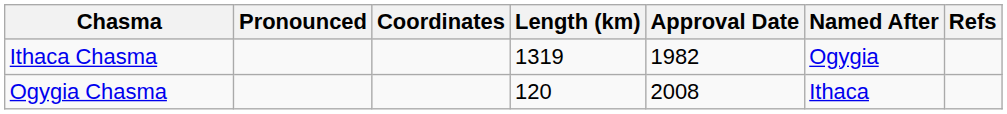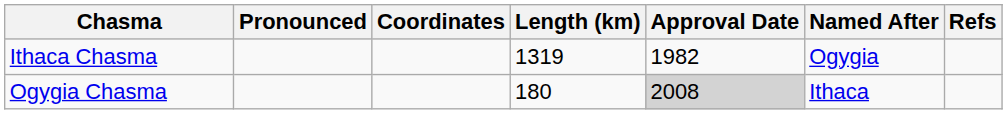 <table class="wikitable">
 <tr>
 <th style="width:10em">Chasma</th>
 <th>Pronounced</th>
 <th>Coordinates</th>
 <th>Length (km)</th>
 <th>Approval Date</th>
 <th>Named After</th>
 <th>Refs</th>
 </tr>
 <tr id="Ithaca">
 <td><a href='#'>Ithaca Chasma</a></td>
 <td></td>
 <td></td>
 <td>1319</td>
 <td>1982</td>
 <td><a href='#'>Ogygia</a></td>
 <td></td>
 </tr>
 <tr id="Ogygia">
 <td><a href='#'>Ogygia Chasma</a></td>
 <td></td>
 <td></td>
-<td>120</td>
-<td>2008</td>
+<td>180</td>
+<td style="background: lightgrey;">2008</td>
 <td><a href='#'>Ithaca</a></td>
 <td></td>
 </tr>
 </table>
